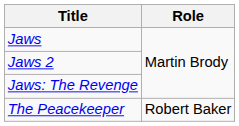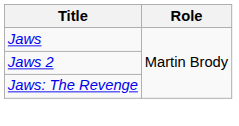 <table class="wikitable">
 <tr>
 <th>Title</th>
 <th>Role</th>
 </tr>
 <tr>
 <td><em><a href='#'>Jaws</a></em></td>
 <td rowspan="3">Martin Brody</td>
 </tr>
 <tr>
 <td><em><a href='#'>Jaws 2</a></em></td>
 </tr>
 <tr>
 <td><em><a href='#'>Jaws: The Revenge</a></em></td>
 </tr>
-<tr>
-<td><em><a href='#'>The Peacekeeper</a></em></td>
-<td>Robert Baker</td>
-</tr>
 </table>
